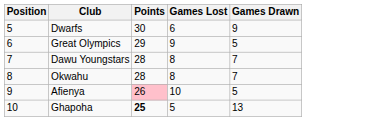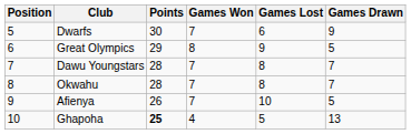 <table class="wikitable">
 <tr>
 <th>Position</th>
 <th>Club</th>
 <th>Points</th>
+<th>Games Won</th>
 <th>Games Lost</th>
 <th>Games Drawn</th>
 </tr>
 <tr>
 <td>5</td>
 <td>Dwarfs</td>
 <td>30</td>
+<td>7</td>
 <td>6</td>
 <td>9</td>
 </tr>
 <tr>
 <td>6</td>
 <td>Great Olympics</td>
 <td>29</td>
+<td>8</td>
 <td>9</td>
 <td>5</td>
 </tr>
 <tr>
 <td>7</td>
 <td>Dawu Youngstars</td>
 <td>28</td>
+<td>7</td>
 <td>8</td>
 <td>7</td>
 </tr>
 <tr>
 <td>8</td>
 <td>Okwahu</td>
 <td>28</td>
+<td>7</td>
 <td>8</td>
 <td>7</td>
 </tr>
 <tr>
 <td>9</td>
 <td>Afienya</td>
-<td style="background: pink;">26</td>
+<td>26</td>
+<td>7</td>
 <td>10</td>
 <td>5</td>
 </tr>
 <tr>
 <td>10</td>
 <td>Ghapoha</td>
 <td><strong>25</strong></td>
+<td>4</td>
 <td>5</td>
 <td>13</td>
 </tr>
 </table>
